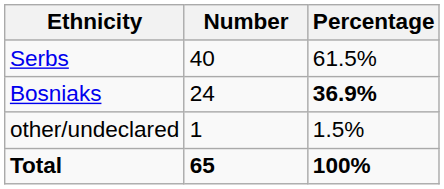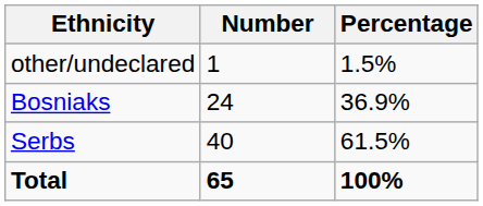 <table class="wikitable">
 <tr>
 <th width="100px">Ethnicity</th>
 <th width="80px">Number</th>
 <th width="80px">Percentage</th>
 </tr>
 <tr>
-<td><a href='#'>Serbs</a></td>
-<td>40</td>
-<td>61.5%</td>
+<td>other/undeclared</td>
+<td>1</td>
+<td>1.5%</td>
 </tr>
 <tr>
 <td><a href='#'>Bosniaks</a></td>
 <td>24</td>
-<td><strong>36.9%</strong></td>
+<td>36.9%</td>
 </tr>
 <tr>
-<td>other/undeclared</td>
-<td>1</td>
-<td>1.5%</td>
+<td><a href='#'>Serbs</a></td>
+<td>40</td>
+<td>61.5%</td>
 </tr>
 <tr>
 <td><strong>Total</strong></td>
 <td><strong>65</strong></td>
 <td><strong>100%</strong></td>
 </tr>
 </table>
